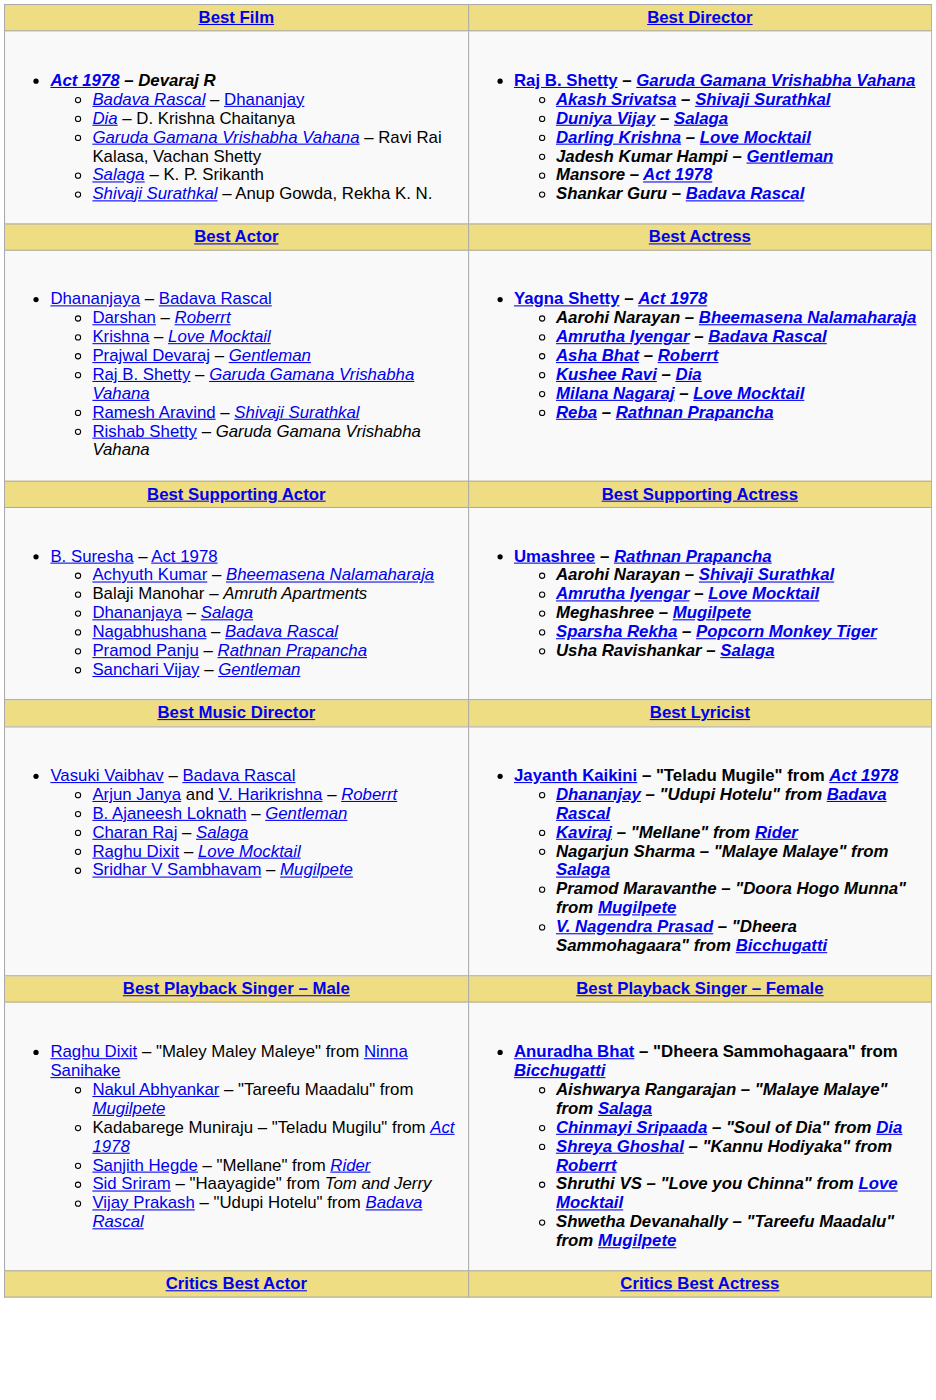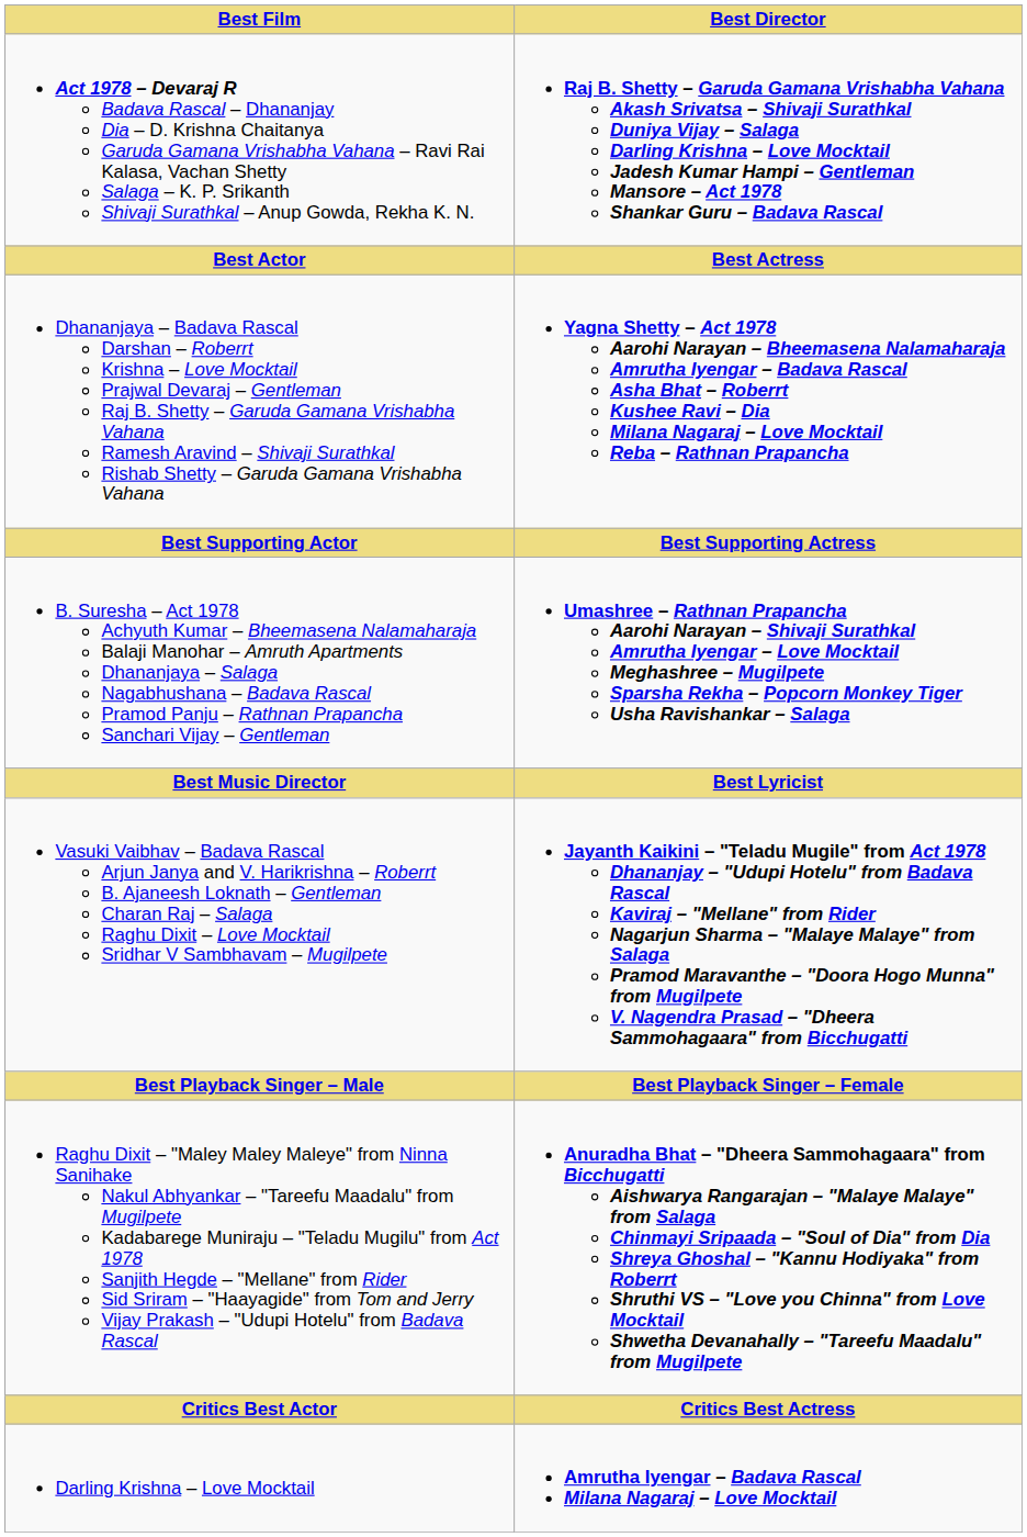 <table class="wikitable" width=100% |>
 <tr>
 <th ! style="background:#eedd82; text-align:center; width:50%;"><a href='#'>Best Film</a></th>
 <th ! style="background:#eedd82; text-align:center; width:50%;"><a href='#'>Best Director</a></th>
 </tr>
 <tr>
 <td valign="top"><br><ul><li><strong><em><a href='#'>Act 1978</a> – Devaraj R</em></strong><ul><li><em><a href='#'>Badava Rascal</a></em> – <a href='#'>Dhananjay</a></li><li><em><a href='#'>Dia</a></em> – D. Krishna Chaitanya</li><li><em><a href='#'>Garuda Gamana Vrishabha Vahana</a></em> – Ravi Rai Kalasa, Vachan Shetty</li><li><em><a href='#'>Salaga</a></em> – K. P. Srikanth</li><li><em><a href='#'>Shivaji Surathkal</a></em> – Anup Gowda, Rekha K. N.</li></ul></li></ul></td>
 <td valign="top"><br><ul><li><strong><a href='#'>Raj B. Shetty</a> – <em><a href='#'>Garuda Gamana Vrishabha Vahana</a><strong><em><ul><li><a href='#'>Akash Srivatsa</a> – </em><a href='#'>Shivaji Surathkal</a><em></li><li><a href='#'>Duniya Vijay</a> – </em><a href='#'>Salaga</a><em></li><li><a href='#'>Darling Krishna</a> – </em><a href='#'>Love Mocktail</a><em></li><li>Jadesh Kumar Hampi – </em><a href='#'>Gentleman</a><em></li><li>Mansore – </em><a href='#'>Act 1978</a><em></li><li>Shankar Guru – </em><a href='#'>Badava Rascal</a><em></li></ul></li></ul></td>
 </tr>
 <tr>
 <th ! style="background:#eedd82; text-align:center;"><a href='#'>Best Actor</a></th>
 <th ! style="background:#eedd82; text-align:center;"><a href='#'>Best Actress</a></th>
 </tr>
 <tr>
 <td valign="top"><br><ul><li></strong><a href='#'>Dhananjaya</a> – </em><a href='#'>Badava Rascal</a></em></strong><ul><li><a href='#'>Darshan</a> – <em><a href='#'>Roberrt</a></em></li><li><a href='#'>Krishna</a> – <em><a href='#'>Love Mocktail</a></em></li><li><a href='#'>Prajwal Devaraj</a> – <em><a href='#'>Gentleman</a></em></li><li><a href='#'>Raj B. Shetty</a> – <em><a href='#'>Garuda Gamana Vrishabha Vahana</a></em></li><li><a href='#'>Ramesh Aravind</a> – <em><a href='#'>Shivaji Surathkal</a></em></li><li><a href='#'>Rishab Shetty</a> – <em>Garuda Gamana Vrishabha Vahana</em></li></ul></li></ul></td>
 <td valign="top"><br><ul><li><strong><a href='#'>Yagna Shetty</a> – <em><a href='#'>Act 1978</a><strong><em><ul><li>Aarohi Narayan – </em><a href='#'>Bheemasena Nalamaharaja</a><em></li><li><a href='#'>Amrutha Iyengar</a> – </em><a href='#'>Badava Rascal</a><em></li><li><a href='#'>Asha Bhat</a> – </em><a href='#'>Roberrt</a><em></li><li><a href='#'>Kushee Ravi</a> – </em><a href='#'>Dia</a><em></li><li><a href='#'>Milana Nagaraj</a> – </em><a href='#'>Love Mocktail</a><em></li><li><a href='#'>Reba</a> – </em><a href='#'>Rathnan Prapancha</a><em></li></ul></li></ul></td>
 </tr>
 <tr>
 <th ! style="background:#eedd82; text-align:center;"><a href='#'>Best Supporting Actor</a></th>
 <th ! style="background:#eedd82; text-align:center;"><a href='#'>Best Supporting Actress</a></th>
 </tr>
 <tr>
 <td valign="top"><br><ul><li></strong><a href='#'>B. Suresha</a> – </em><a href='#'>Act 1978</a></em></strong><ul><li><a href='#'>Achyuth Kumar</a> – <em><a href='#'>Bheemasena Nalamaharaja</a></em></li><li>Balaji Manohar – <em>Amruth Apartments</em></li><li><a href='#'>Dhananjaya</a> – <em><a href='#'>Salaga</a></em></li><li><a href='#'>Nagabhushana</a> – <em><a href='#'>Badava Rascal</a></em></li><li><a href='#'>Pramod Panju</a> – <em><a href='#'>Rathnan Prapancha</a></em></li><li><a href='#'>Sanchari Vijay</a> – <em><a href='#'>Gentleman</a></em></li></ul></li></ul></td>
 <td valign="top"><br><ul><li><strong><a href='#'>Umashree</a> – <em><a href='#'>Rathnan Prapancha</a><strong><em><ul><li>Aarohi Narayan – </em><a href='#'>Shivaji Surathkal</a><em></li><li><a href='#'>Amrutha Iyengar</a> – </em><a href='#'>Love Mocktail</a><em></li><li>Meghashree – </em><a href='#'>Mugilpete</a><em></li><li><a href='#'>Sparsha Rekha</a> – </em><a href='#'>Popcorn Monkey Tiger</a><em></li><li>Usha Ravishankar – </em><a href='#'>Salaga</a><em></li></ul></li></ul></td>
 </tr>
 <tr>
 <th ! style="background:#eedd82; text-align:center;"><a href='#'>Best Music Director</a></th>
 <th ! style="background:#eedd82; text-align:center;"><a href='#'>Best Lyricist</a></th>
 </tr>
 <tr>
 <td valign="top"><br><ul><li></strong><a href='#'>Vasuki Vaibhav</a> – </em><a href='#'>Badava Rascal</a></em></strong><ul><li><a href='#'>Arjun Janya</a> and <a href='#'>V. Harikrishna</a> – <em><a href='#'>Roberrt</a></em></li><li><a href='#'>B. Ajaneesh Loknath</a> – <em><a href='#'>Gentleman</a></em></li><li><a href='#'>Charan Raj</a> – <em><a href='#'>Salaga</a></em></li><li><a href='#'>Raghu Dixit</a> – <em><a href='#'>Love Mocktail</a></em></li><li><a href='#'>Sridhar V Sambhavam</a> – <em><a href='#'>Mugilpete</a></em></li></ul></li></ul></td>
 <td valign="top"><br><ul><li><strong><a href='#'>Jayanth Kaikini</a> – "Teladu Mugile" from <em><a href='#'>Act 1978</a><strong><em><ul><li><a href='#'>Dhananjay</a> – "Udupi Hotelu" from </em><a href='#'>Badava Rascal</a><em></li><li><a href='#'>Kaviraj</a> – "Mellane" from </em><a href='#'>Rider</a><em></li><li>Nagarjun Sharma – "Malaye Malaye" from </em><a href='#'>Salaga</a><em></li><li>Pramod Maravanthe – "Doora Hogo Munna" from </em><a href='#'>Mugilpete</a><em></li><li><a href='#'>V. Nagendra Prasad</a> – "Dheera Sammohagaara" from </em><a href='#'>Bicchugatti</a><em></li></ul></li></ul></td>
 </tr>
 <tr>
 <th ! style="background:#eedd82; text-align:center;"><a href='#'>Best Playback Singer – Male</a></th>
 <th ! style="background:#eedd82; text-align:center;"><a href='#'>Best Playback Singer – Female</a></th>
 </tr>
 <tr>
 <td valign="top"><br><ul><li></strong><a href='#'>Raghu Dixit</a> – "Maley Maley Maleye" from </em><a href='#'>Ninna Sanihake</a></em></strong><ul><li><a href='#'>Nakul Abhyankar</a> – "Tareefu Maadalu" from <em><a href='#'>Mugilpete</a></em></li><li>Kadabarege Muniraju – "Teladu Mugilu" from <em><a href='#'>Act 1978</a></em></li><li><a href='#'>Sanjith Hegde</a> – "Mellane" from  <em><a href='#'>Rider</a></em></li><li><a href='#'>Sid Sriram</a> – "Haayagide" from <em>Tom and Jerry</em></li><li><a href='#'>Vijay Prakash</a> – "Udupi Hotelu" from <em><a href='#'>Badava Rascal</a></em></li></ul></li></ul></td>
 <td valign="top"><br><ul><li><strong><a href='#'>Anuradha Bhat</a> – "Dheera Sammohagaara" from <em><a href='#'>Bicchugatti</a><strong><em><ul><li>Aishwarya Rangarajan – "Malaye Malaye" from </em><a href='#'>Salaga</a><em></li><li><a href='#'>Chinmayi Sripaada</a> – "Soul of Dia" from </em><a href='#'>Dia</a><em></li><li><a href='#'>Shreya Ghoshal</a> – "Kannu Hodiyaka" from </em><a href='#'>Roberrt</a><em></li><li>Shruthi VS – "Love you Chinna" from </em><a href='#'>Love Mocktail</a><em></li><li>Shwetha Devanahally – "Tareefu Maadalu" from </em><a href='#'>Mugilpete</a><em></li></ul></li></ul></td>
 </tr>
 <tr>
 <th ! style="background:#eedd82; text-align:center;"><a href='#'>Critics Best Actor</a></th>
 <th ! style="background:#eedd82; text-align:center;"><a href='#'></strong>Critics Best Actress<strong></a></th>
 </tr>
+<tr>
+<td><br><ul><li></strong><a href='#'>Darling Krishna</a> – </em><a href='#'>Love Mocktail</a></em></strong></li></ul></td>
+<td><br><ul><li><strong><a href='#'>Amrutha Iyengar</a> – <em><a href='#'>Badava Rascal</a><strong><em></li><li></strong><a href='#'>Milana Nagaraj</a> – </em><a href='#'>Love Mocktail</a></em></strong></li></ul></td>
+</tr>
 </table>
